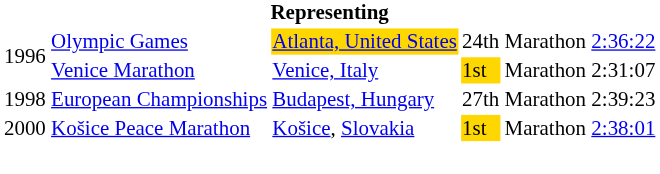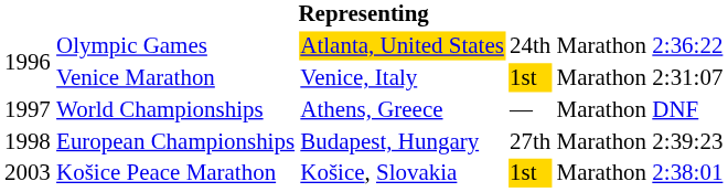 <table>
 <tr>
 <th colspan="6">Representing </th>
 </tr>
 <tr>
 <td rowspan=2>1996</td>
 <td><a href='#'>Olympic Games</a></td>
 <td style="background: gold;"><a href='#'>Atlanta, United States</a></td>
 <td>24th</td>
 <td>Marathon</td>
 <td><a href='#'>2:36:22</a></td>
 </tr>
 <tr>
 <td><a href='#'>Venice Marathon</a></td>
 <td><a href='#'>Venice, Italy</a></td>
 <td bgcolor="gold">1st</td>
 <td>Marathon</td>
 <td>2:31:07</td>
 </tr>
 <tr>
+<td>1997</td>
+<td><a href='#'>World Championships</a></td>
+<td><a href='#'>Athens, Greece</a></td>
+<td>—</td>
+<td>Marathon</td>
+<td><a href='#'>DNF</a></td>
+</tr>
+<tr>
 <td>1998</td>
 <td><a href='#'>European Championships</a></td>
 <td><a href='#'>Budapest, Hungary</a></td>
 <td>27th</td>
 <td>Marathon</td>
 <td>2:39:23</td>
 </tr>
 <tr>
-<td>2000</td>
+<td>2003</td>
 <td><a href='#'>Košice Peace Marathon</a></td>
 <td><a href='#'>Košice</a>, <a href='#'>Slovakia</a></td>
 <td bgcolor="gold">1st</td>
 <td>Marathon</td>
 <td><a href='#'>2:38:01</a></td>
 </tr>
 </table>
